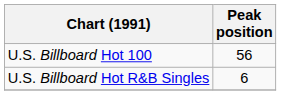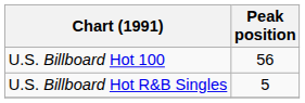 <table class="wikitable">
 <tr>
 <th align="left">Chart (1991)</th>
 <th align="left">Peak<br>position</th>
 </tr>
 <tr>
 <td align="left">U.S. <em>Billboard</em> <a href='#'>Hot 100</a></td>
 <td align="center">56</td>
 </tr>
 <tr>
 <td align="left">U.S. <em>Billboard</em> <a href='#'>Hot R&B Singles</a></td>
-<td align="center">6</td>
+<td align="center">5</td>
 </tr>
 <tr>
 </tr>
 </table>
